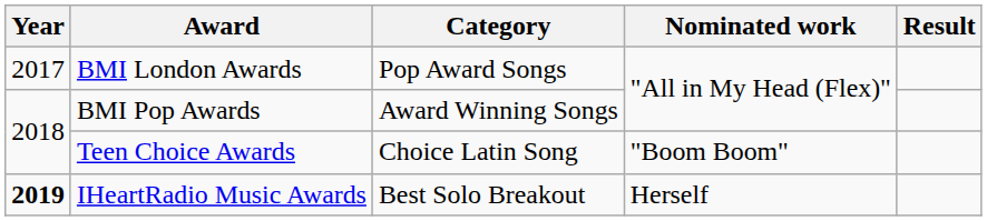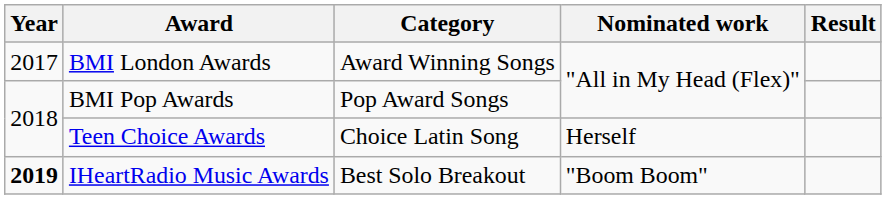 <table class="wikitable">
 <tr>
 <th scope="col">Year</th>
 <th scope="col">Award</th>
 <th>Category</th>
 <th scope="col">Nominated work</th>
 <th scope="col">Result</th>
 </tr>
 <tr>
 <td>2017</td>
 <td><a href='#'>BMI</a> London Awards</td>
-<td>Pop Award Songs</td>
+<td>Award Winning Songs</td>
 <td rowspan=2>"All in My Head (Flex)"</td>
 <td></td>
 </tr>
 <tr>
 <td rowspan=2>2018</td>
 <td>BMI Pop Awards</td>
-<td>Award Winning Songs</td>
+<td>Pop Award Songs</td>
 <td></td>
 </tr>
 <tr>
 <td><a href='#'>Teen Choice Awards</a></td>
 <td>Choice Latin Song</td>
-<td>"Boom Boom" </td>
+<td>Herself</td>
 <td></td>
 </tr>
 <tr>
 <td><strong>2019</strong></td>
 <td><a href='#'>IHeartRadio Music Awards</a></td>
 <td>Best Solo Breakout</td>
-<td>Herself</td>
+<td>"Boom Boom" </td>
 <td></td>
 </tr>
 </table>
